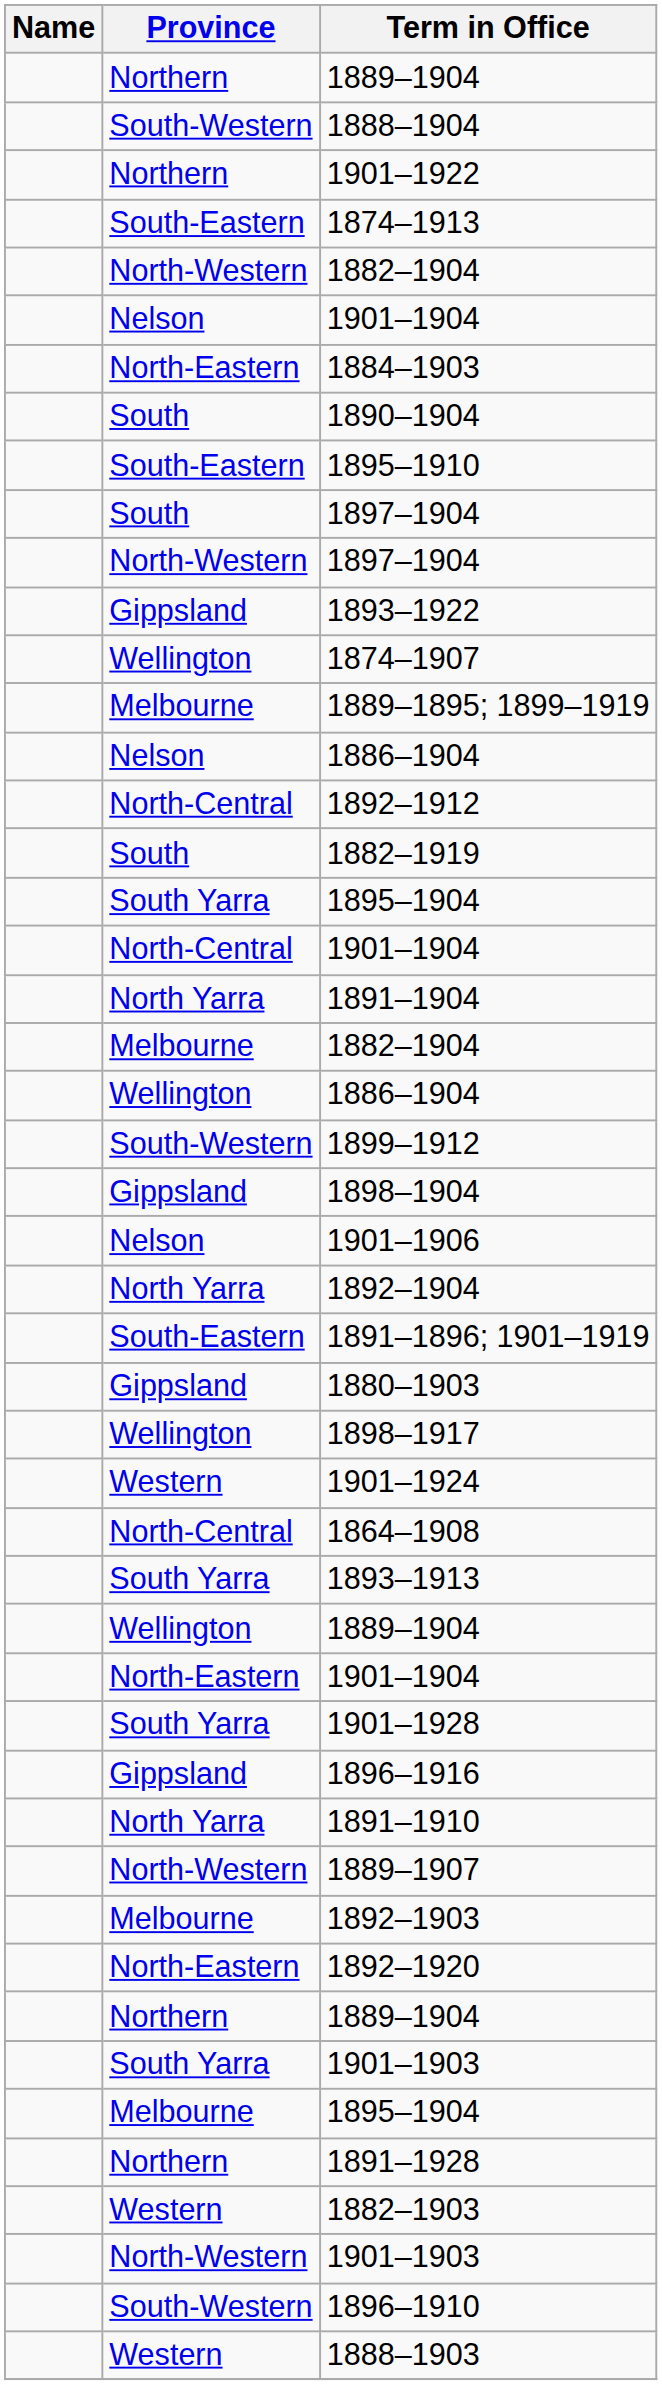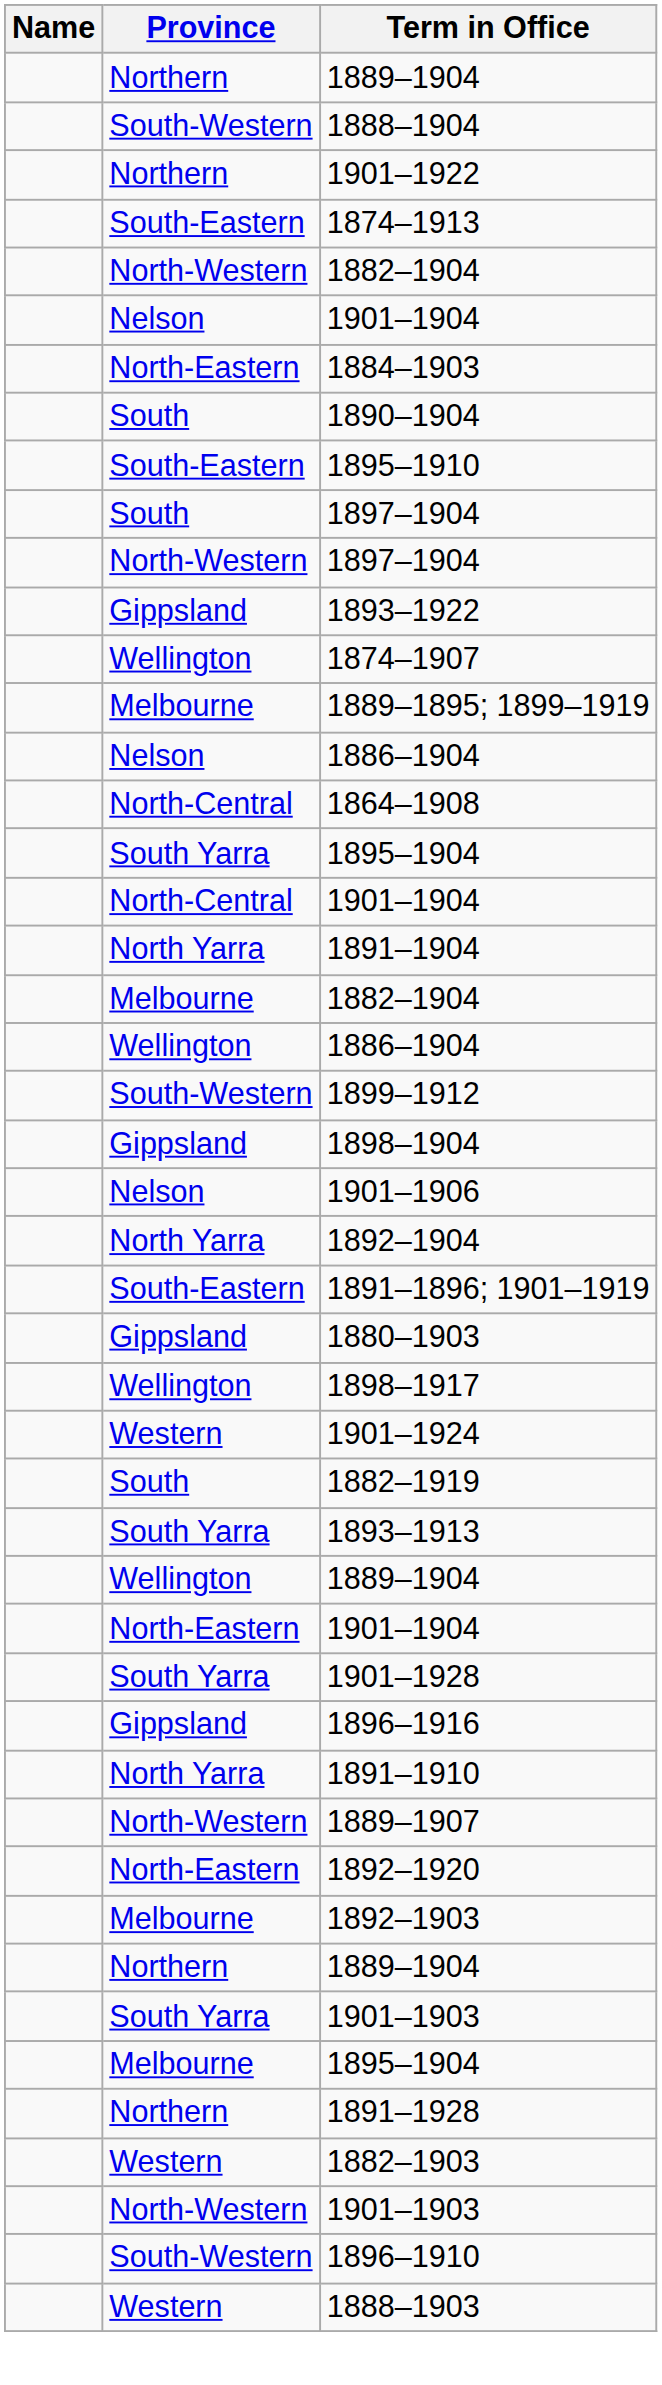 <table class="wikitable sortable">
 <tr>
 <th>Name</th>
 <th><a href='#'>Province</a></th>
 <th>Term in Office</th>
 </tr>
 <tr>
 <td></td>
 <td><a href='#'>Northern</a></td>
 <td>1889–1904</td>
 </tr>
 <tr>
 <td></td>
 <td><a href='#'>South-Western</a></td>
 <td>1888–1904</td>
 </tr>
 <tr>
 <td></td>
 <td><a href='#'>Northern</a></td>
 <td>1901–1922</td>
 </tr>
 <tr>
 <td></td>
 <td><a href='#'>South-Eastern</a></td>
 <td>1874–1913</td>
 </tr>
 <tr>
 <td></td>
 <td><a href='#'>North-Western</a></td>
 <td>1882–1904</td>
 </tr>
 <tr>
 <td></td>
 <td><a href='#'>Nelson</a></td>
 <td>1901–1904</td>
 </tr>
 <tr>
 <td> </td>
 <td><a href='#'>North-Eastern</a></td>
 <td>1884–1903</td>
 </tr>
 <tr>
 <td></td>
 <td><a href='#'>South</a></td>
 <td>1890–1904</td>
 </tr>
 <tr>
 <td></td>
 <td><a href='#'>South-Eastern</a></td>
 <td>1895–1910</td>
 </tr>
 <tr>
 <td></td>
 <td><a href='#'>South</a></td>
 <td>1897–1904</td>
 </tr>
 <tr>
 <td></td>
 <td><a href='#'>North-Western</a></td>
 <td>1897–1904</td>
 </tr>
 <tr>
 <td></td>
 <td><a href='#'>Gippsland</a></td>
 <td>1893–1922</td>
 </tr>
 <tr>
 <td></td>
 <td><a href='#'>Wellington</a></td>
 <td>1874–1907</td>
 </tr>
 <tr>
 <td></td>
 <td><a href='#'>Melbourne</a></td>
 <td>1889–1895; 1899–1919</td>
 </tr>
 <tr>
 <td></td>
 <td><a href='#'>Nelson</a></td>
 <td>1886–1904</td>
 </tr>
 <tr>
 <td></td>
 <td><a href='#'>North-Central</a></td>
-<td>1892–1912</td>
-</tr>
-<tr>
-<td></td>
-<td><a href='#'>South</a></td>
-<td>1882–1919</td>
+<td>1864–1908</td>
 </tr>
 <tr>
 <td></td>
 <td><a href='#'>South Yarra</a></td>
 <td>1895–1904</td>
 </tr>
 <tr>
 <td></td>
 <td><a href='#'>North-Central</a></td>
 <td>1901–1904</td>
 </tr>
 <tr>
 <td></td>
 <td><a href='#'>North Yarra</a></td>
 <td>1891–1904</td>
 </tr>
 <tr>
 <td></td>
 <td><a href='#'>Melbourne</a></td>
 <td>1882–1904</td>
 </tr>
 <tr>
 <td></td>
 <td><a href='#'>Wellington</a></td>
 <td>1886–1904</td>
 </tr>
 <tr>
 <td></td>
 <td><a href='#'>South-Western</a></td>
 <td>1899–1912</td>
 </tr>
 <tr>
 <td></td>
 <td><a href='#'>Gippsland</a></td>
 <td>1898–1904</td>
 </tr>
 <tr>
 <td></td>
 <td><a href='#'>Nelson</a></td>
 <td>1901–1906</td>
 </tr>
 <tr>
 <td></td>
 <td><a href='#'>North Yarra</a></td>
 <td>1892–1904</td>
 </tr>
 <tr>
 <td></td>
 <td><a href='#'>South-Eastern</a></td>
 <td>1891–1896; 1901–1919</td>
 </tr>
 <tr>
 <td>  </td>
 <td><a href='#'>Gippsland</a></td>
 <td>1880–1903</td>
 </tr>
 <tr>
 <td></td>
 <td><a href='#'>Wellington</a></td>
 <td>1898–1917</td>
 </tr>
 <tr>
 <td></td>
 <td><a href='#'>Western</a></td>
 <td>1901–1924</td>
 </tr>
 <tr>
 <td></td>
-<td><a href='#'>North-Central</a></td>
-<td>1864–1908</td>
+<td><a href='#'>South</a></td>
+<td>1882–1919</td>
 </tr>
 <tr>
 <td></td>
 <td><a href='#'>South Yarra</a></td>
 <td>1893–1913</td>
 </tr>
 <tr>
 <td></td>
 <td><a href='#'>Wellington</a></td>
 <td>1889–1904</td>
 </tr>
 <tr>
 <td></td>
 <td><a href='#'>North-Eastern</a></td>
 <td>1901–1904</td>
 </tr>
 <tr>
 <td></td>
 <td><a href='#'>South Yarra</a></td>
 <td>1901–1928</td>
 </tr>
 <tr>
 <td></td>
 <td><a href='#'>Gippsland</a></td>
 <td>1896–1916</td>
 </tr>
 <tr>
 <td></td>
 <td><a href='#'>North Yarra</a></td>
 <td>1891–1910</td>
 </tr>
 <tr>
 <td></td>
 <td><a href='#'>North-Western</a></td>
 <td>1889–1907</td>
 </tr>
 <tr>
+<td></td>
+<td><a href='#'>North-Eastern</a></td>
+<td>1892–1920</td>
+</tr>
+<tr>
 <td> </td>
 <td><a href='#'>Melbourne</a></td>
 <td>1892–1903</td>
-</tr>
-<tr>
-<td></td>
-<td><a href='#'>North-Eastern</a></td>
-<td>1892–1920</td>
 </tr>
 <tr>
 <td></td>
 <td><a href='#'>Northern</a></td>
 <td>1889–1904</td>
 </tr>
 <tr>
 <td> </td>
 <td><a href='#'>South Yarra</a></td>
 <td>1901–1903</td>
 </tr>
 <tr>
 <td></td>
 <td><a href='#'>Melbourne</a></td>
 <td>1895–1904</td>
 </tr>
 <tr>
 <td></td>
 <td><a href='#'>Northern</a></td>
 <td>1891–1928</td>
 </tr>
 <tr>
 <td> </td>
 <td><a href='#'>Western</a></td>
 <td>1882–1903</td>
 </tr>
 <tr>
 <td> </td>
 <td><a href='#'>North-Western</a></td>
 <td>1901–1903</td>
 </tr>
 <tr>
 <td></td>
 <td><a href='#'>South-Western</a></td>
 <td>1896–1910</td>
 </tr>
 <tr>
 <td> </td>
 <td><a href='#'>Western</a></td>
 <td>1888–1903</td>
 </tr>
 <tr>
 </tr>
 </table>
